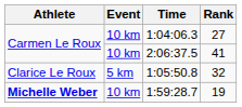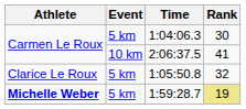 <table class="wikitable" style="font-size:90%;">
 <tr>
 <th>Athlete</th>
 <th>Event</th>
 <th>Time</th>
 <th>Rank</th>
 </tr>
 <tr align=center>
 <td align=left rowspan=2><a href='#'>Carmen Le Roux</a></td>
-<td align=left><a href='#'>10 km</a></td>
+<td align=left><a href='#'>5 km</a></td>
 <td>1:04:06.3</td>
-<td>27</td>
+<td>30</td>
 </tr>
 <tr align=center>
 <td align=left><a href='#'>10 km</a></td>
 <td>2:06:37.5</td>
 <td>41</td>
 </tr>
 <tr align=center>
 <td align=left><a href='#'>Clarice Le Roux</a></td>
 <td align=left><a href='#'>5 km</a></td>
 <td>1:05:50.8</td>
 <td>32</td>
 </tr>
 <tr align=center>
 <td align=left><strong><a href='#'>Michelle Weber</a></strong></td>
-<td align=left><a href='#'>10 km</a></td>
+<td align=left><a href='#'>5 km</a></td>
 <td>1:59:28.7</td>
-<td>19</td>
+<td style="background: khaki;">19</td>
 </tr>
 </table>
